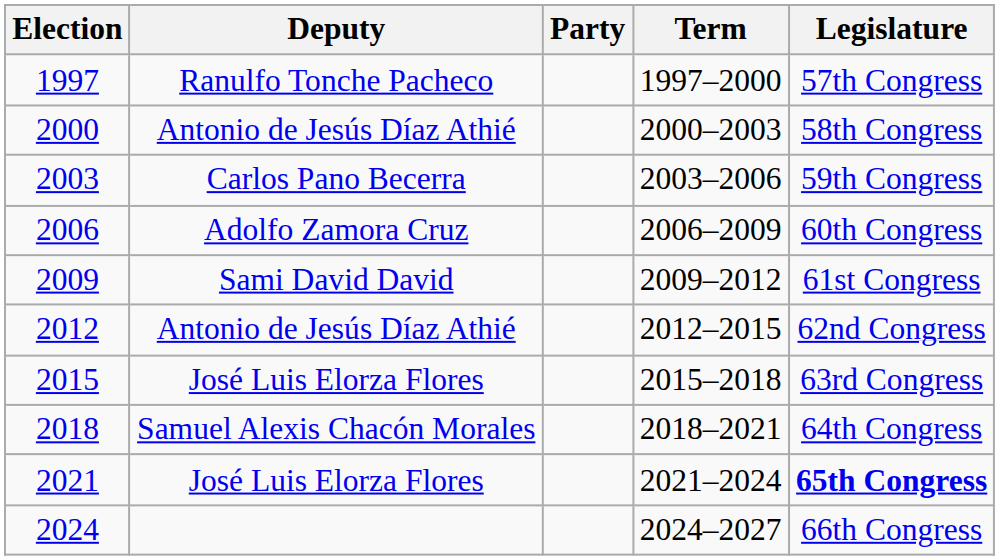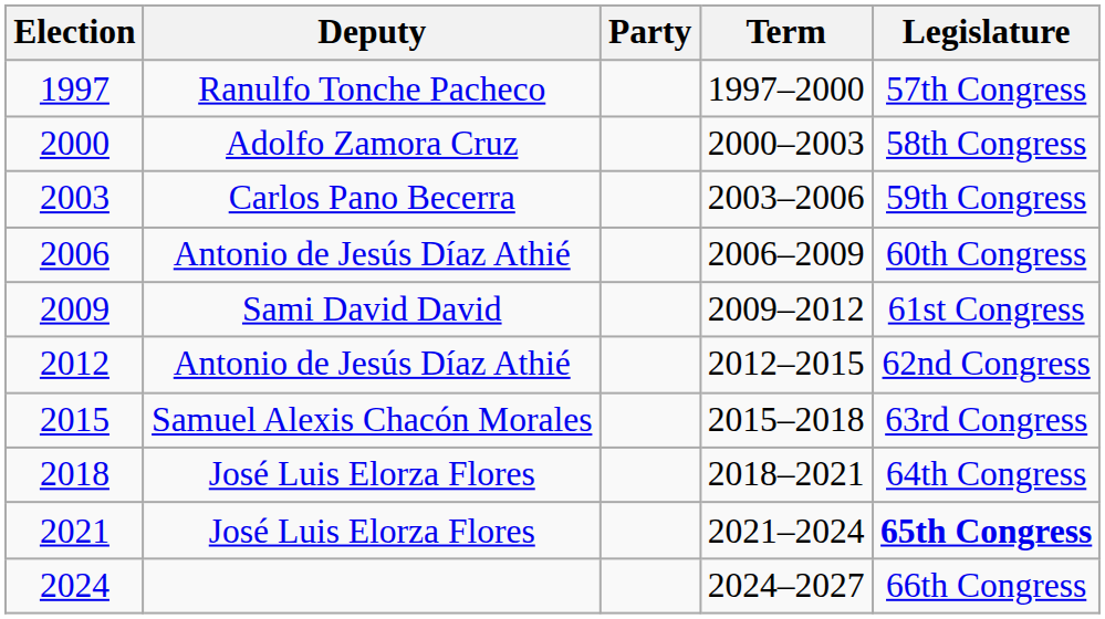 <table class="wikitable sortable" style="text-align: center">
 <tr>
 <th>Election</th>
 <th class="unsortable">Deputy</th>
 <th class="unsortable">Party</th>
 <th class="unsortable">Term</th>
 <th class="unsortable">Legislature</th>
 </tr>
 <tr>
 <td><a href='#'>1997</a></td>
 <td><a href='#'>Ranulfo Tonche Pacheco</a></td>
 <td></td>
 <td>1997–2000</td>
 <td><a href='#'>57th Congress</a></td>
 </tr>
 <tr>
 <td><a href='#'>2000</a></td>
-<td><a href='#'>Antonio de Jesús Díaz Athié</a></td>
+<td><a href='#'>Adolfo Zamora Cruz</a></td>
 <td></td>
 <td>2000–2003</td>
 <td><a href='#'>58th Congress</a></td>
 </tr>
 <tr>
 <td><a href='#'>2003</a></td>
 <td><a href='#'>Carlos Pano Becerra</a></td>
 <td></td>
 <td>2003–2006</td>
 <td><a href='#'>59th Congress</a></td>
 </tr>
 <tr>
 <td><a href='#'>2006</a></td>
-<td><a href='#'>Adolfo Zamora Cruz</a></td>
+<td><a href='#'>Antonio de Jesús Díaz Athié</a></td>
 <td></td>
 <td>2006–2009</td>
 <td><a href='#'>60th Congress</a></td>
 </tr>
 <tr>
 <td><a href='#'>2009</a></td>
 <td><a href='#'>Sami David David</a></td>
 <td></td>
 <td>2009–2012</td>
 <td><a href='#'>61st Congress</a></td>
 </tr>
 <tr>
 <td><a href='#'>2012</a></td>
 <td><a href='#'>Antonio de Jesús Díaz Athié</a></td>
 <td></td>
 <td>2012–2015</td>
 <td><a href='#'>62nd Congress</a></td>
 </tr>
 <tr>
 <td><a href='#'>2015</a></td>
-<td><a href='#'>José Luis Elorza Flores</a></td>
+<td><a href='#'>Samuel Alexis Chacón Morales</a></td>
 <td></td>
 <td>2015–2018</td>
 <td><a href='#'>63rd Congress</a></td>
 </tr>
 <tr>
 <td><a href='#'>2018</a></td>
-<td><a href='#'>Samuel Alexis Chacón Morales</a></td>
+<td><a href='#'>José Luis Elorza Flores</a></td>
 <td></td>
 <td>2018–2021</td>
 <td><a href='#'>64th Congress</a></td>
 </tr>
 <tr>
 <td><a href='#'>2021</a></td>
 <td><a href='#'>José Luis Elorza Flores</a></td>
 <td></td>
 <td>2021–2024</td>
 <td><strong><a href='#'>65th Congress</a></strong></td>
 </tr>
 <tr>
 <td><a href='#'>2024</a></td>
 <td></td>
 <td></td>
 <td>2024–2027</td>
 <td><a href='#'>66th Congress</a></td>
 </tr>
 </table>
